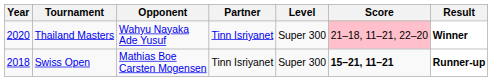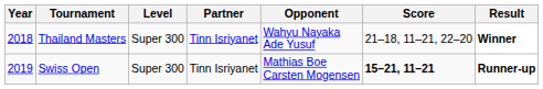 <table class="sortable wikitable" style="font-size: 90%;">
 <tr>
 <th>Year</th>
 <th>Tournament</th>
+<th>Level</th>
+<th>Partner</th>
 <th>Opponent</th>
-<th>Partner</th>
-<th>Level</th>
 <th>Score</th>
 <th>Result</th>
 </tr>
 <tr>
-<td align="center"><a href='#'>2020</a></td>
+<td align="center"><a href='#'>2018</a></td>
 <td align="left"><a href='#'>Thailand Masters</a></td>
+<td align="left">Super 300</td>
+<td align="left"> <a href='#'>Tinn Isriyanet</a></td>
 <td align="left"> <a href='#'>Wahyu Nayaka</a><br> <a href='#'>Ade Yusuf</a></td>
-<td align="left"> <a href='#'>Tinn Isriyanet</a></td>
-<td align="left">Super 300</td>
-<td align="left" style="background: pink;">21–18, 11–21, 22–20</td>
+<td align="left">21–18, 11–21, 22–20</td>
 <td style="text-align:left; background:white"> <strong>Winner</strong></td>
 </tr>
 <tr>
-<td align="center"><a href='#'>2018</a></td>
+<td align="center"><a href='#'>2019</a></td>
 <td align="left"><a href='#'>Swiss Open</a></td>
+<td align="left">Super 300</td>
+<td align="left"> Tinn Isriyanet</td>
 <td align="left"> <a href='#'>Mathias Boe</a><br> <a href='#'>Carsten Mogensen</a></td>
-<td align="left"> Tinn Isriyanet</td>
-<td align="left">Super 300</td>
 <td align="left"><strong>15–21, 11–21</strong></td>
 <td style="text-align:left; background:white"> <strong>Runner-up</strong></td>
 </tr>
 </table>
